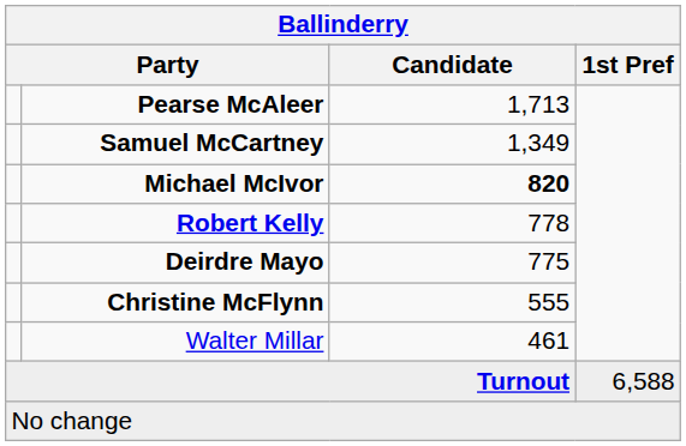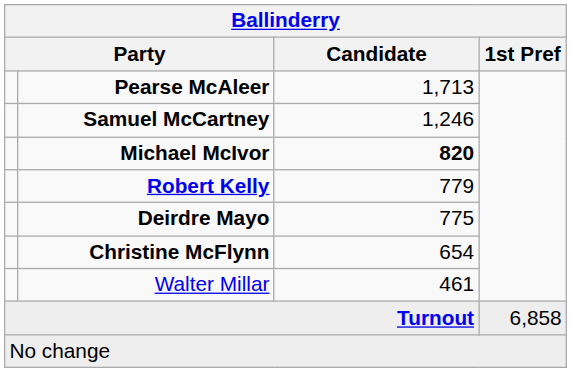 <table class="wikitable">
 <tr>
 <th colspan="4" align="center"><a href='#'>Ballinderry</a></th>
 </tr>
 <tr>
 <th colspan="2" align="center" width=200>Party</th>
 <th width=150>Candidate</th>
 <th width=60>1st Pref</th>
 </tr>
 <tr>
 <td></td>
 <td align="right"><strong>Pearse McAleer</strong></td>
 <td align="right">1,713</td>
 </tr>
 <tr>
 <td></td>
 <td align="right"><strong>Samuel McCartney</strong></td>
-<td align="right">1,349</td>
+<td align="right">1,246</td>
 </tr>
 <tr>
 <td></td>
 <td align="right"><strong>Michael McIvor</strong></td>
 <td align="right"><strong>820</strong></td>
 </tr>
 <tr>
 <td></td>
 <td align="right"><strong><a href='#'>Robert Kelly</a></strong></td>
-<td align="right">778</td>
+<td align="right">779</td>
 </tr>
 <tr>
 <td></td>
 <td align="right"><strong>Deirdre Mayo</strong></td>
 <td align="right">775</td>
 </tr>
 <tr>
 <td></td>
 <td align="right"><strong>Christine McFlynn</strong></td>
-<td align="right">555</td>
+<td align="right">654</td>
 </tr>
 <tr>
 <td></td>
 <td align="right"><a href='#'>Walter Millar</a></td>
 <td align="right">461</td>
 </tr>
 <tr bgcolor="EEEEEE">
 <td colspan=3 align="right"><strong><a href='#'>Turnout</a></strong></td>
-<td align="right">6,588</td>
+<td align="right">6,858</td>
 </tr>
 <tr>
 <td colspan=4 bgcolor="EEEEEE">No change</td>
 </tr>
 </table>
